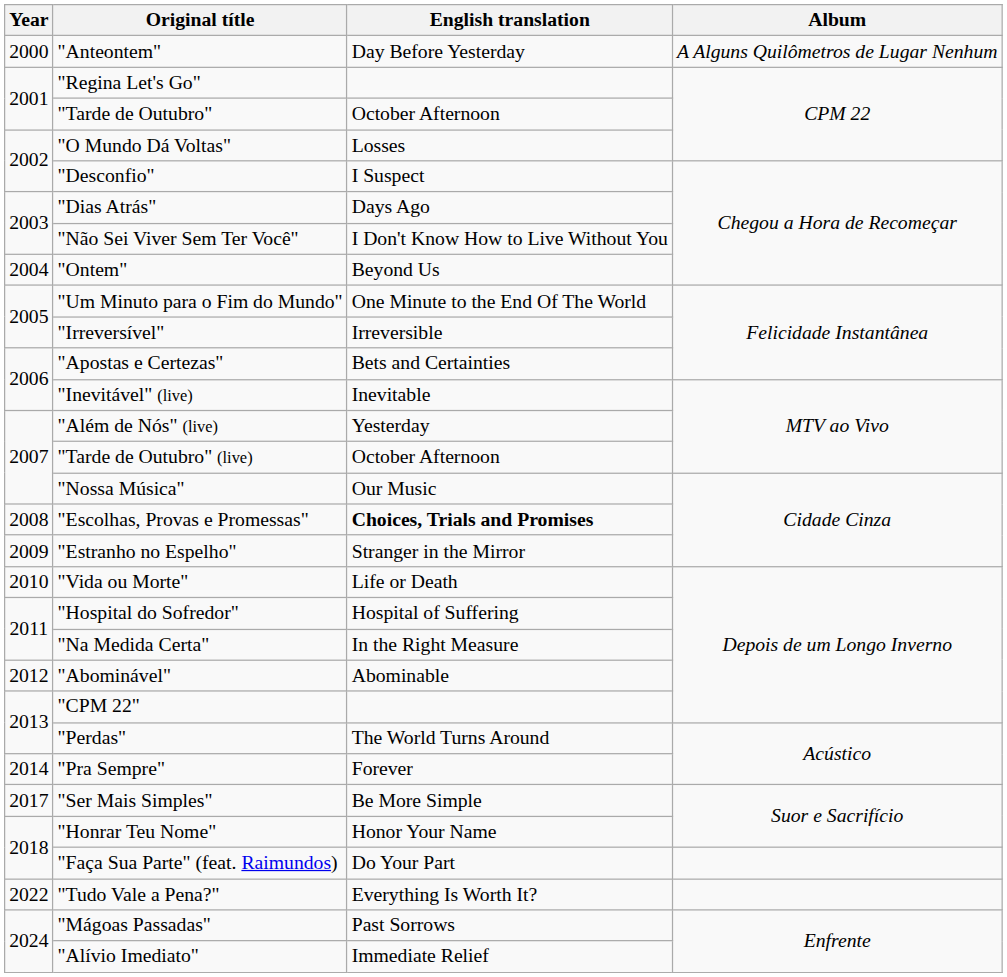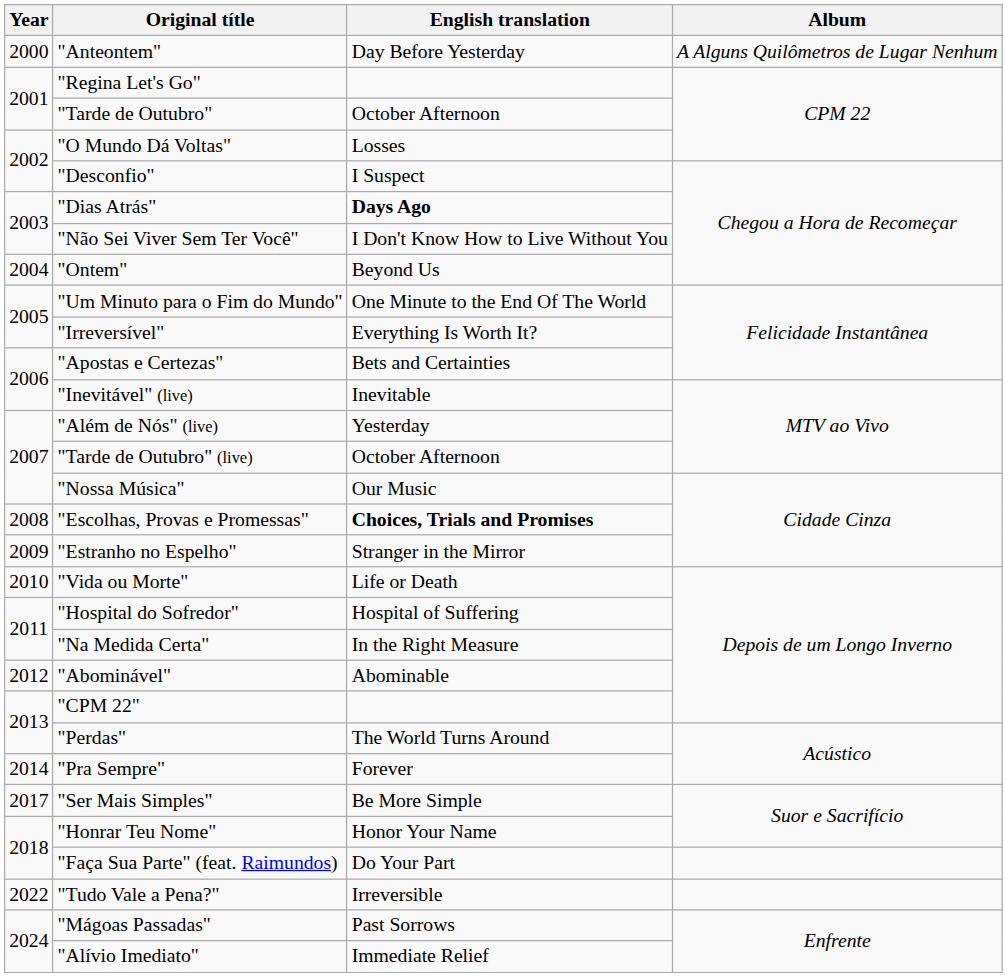 <table class="wikitable">
 <tr>
 <th>Year</th>
 <th>Original títle</th>
 <th>English translation</th>
 <th>Album</th>
 </tr>
 <tr>
 <td rowspan="1" align="center">2000</td>
 <td align="left">"Anteontem"</td>
 <td align="left">Day Before Yesterday</td>
 <td align="center"><em>A Alguns Quilômetros de Lugar Nenhum</em></td>
 </tr>
 <tr>
 <td rowspan="2" align="center">2001</td>
 <td align="left">"Regina Let's Go"</td>
 <td align="left"></td>
 <td rowspan="3" align="center"><em>CPM 22</em></td>
 </tr>
 <tr>
 <td align="left">"Tarde de Outubro"</td>
 <td align="left">October Afternoon</td>
 </tr>
 <tr>
 <td rowspan="2" align="center">2002</td>
 <td align="left">"O Mundo Dá Voltas"</td>
 <td align="left">Losses</td>
 </tr>
 <tr>
 <td align="left">"Desconfio"</td>
 <td align="left">I Suspect</td>
 <td rowspan="4" align="center"><em>Chegou a Hora de Recomeçar</em></td>
 </tr>
 <tr>
 <td rowspan="2" align="center">2003</td>
 <td align="left">"Dias Atrás"</td>
-<td align="left">Days Ago</td>
+<td align="left"><strong>Days Ago</strong></td>
 </tr>
 <tr>
 <td align="left">"Não Sei Viver Sem Ter Você"</td>
 <td align="left">I Don't Know How to Live Without You</td>
 </tr>
 <tr>
 <td rowspan="1" align="center">2004</td>
 <td align="left">"Ontem"</td>
 <td align="left">Beyond Us</td>
 </tr>
 <tr>
 <td rowspan="2" align="center">2005</td>
 <td align="left">"Um Minuto para o Fim do Mundo"</td>
 <td align="left">One Minute to the End Of The World</td>
 <td rowspan="3" align="center"><em>Felicidade Instantânea</em></td>
 </tr>
 <tr>
 <td align="left">"Irreversível"</td>
-<td align="left">Irreversible</td>
+<td>Everything Is Worth It?</td>
 </tr>
 <tr>
 <td rowspan="2" align="center">2006</td>
 <td align="left">"Apostas e Certezas"</td>
 <td align="left">Bets and Certainties</td>
 </tr>
 <tr>
 <td align="left">"Inevitável"  <small>(live)</small></td>
 <td align="left">Inevitable</td>
 <td rowspan="3" align="center"><em>MTV ao Vivo</em></td>
 </tr>
 <tr>
 <td rowspan="3" align="center">2007</td>
 <td align="left">"Além de Nós"  <small>(live)</small></td>
 <td align="left">Yesterday</td>
 </tr>
 <tr>
 <td align="left">"Tarde de Outubro" <small>(live)</small></td>
 <td align="left">October Afternoon</td>
 </tr>
 <tr>
 <td align="left">"Nossa Música"</td>
 <td align="left">Our Music</td>
 <td rowspan="3" align="center"><em>Cidade Cinza</em></td>
 </tr>
 <tr>
 <td rowspan="1" align="center">2008</td>
 <td align="left">"Escolhas, Provas e Promessas"</td>
 <td align="left"><strong>Choices, Trials and Promises</strong></td>
 </tr>
 <tr>
 <td rowspan="1" align="center">2009</td>
 <td align="left">"Estranho no Espelho"</td>
 <td align="left">Stranger in the Mirror</td>
 </tr>
 <tr>
 <td rowspan="1" align="center">2010</td>
 <td align="left">"Vida ou Morte"</td>
 <td align="left">Life or Death</td>
 <td rowspan="5" align="center"><em>Depois de um Longo Inverno</em></td>
 </tr>
 <tr>
 <td rowspan="2" align="center">2011</td>
 <td align="left">"Hospital do Sofredor"</td>
 <td align="left">Hospital of Suffering</td>
 </tr>
 <tr>
 <td align="left">"Na Medida Certa"</td>
 <td align="left">In the Right Measure</td>
 </tr>
 <tr>
 <td rowspan="1" align="center">2012</td>
 <td align="left">"Abominável"</td>
 <td align="left">Abominable</td>
 </tr>
 <tr>
 <td rowspan="2" align="center">2013</td>
 <td align="left">"CPM 22"</td>
 <td align="left"></td>
 </tr>
 <tr>
 <td align="left">"Perdas"</td>
 <td align="left">The World Turns Around</td>
 <td rowspan="2" align="center"><em>Acústico</em></td>
 </tr>
 <tr>
 <td>2014</td>
 <td align="left">"Pra Sempre"</td>
 <td align="left">Forever</td>
 </tr>
 <tr>
 <td>2017</td>
 <td align="left">"Ser Mais Simples"</td>
 <td align="left">Be More Simple</td>
 <td rowspan="2" align="center"><em>Suor e Sacrifício</em></td>
 </tr>
 <tr>
 <td rowspan="2">2018</td>
 <td>"Honrar Teu Nome"</td>
 <td>Honor Your Name</td>
 </tr>
 <tr>
 <td>"Faça Sua Parte" (feat. <a href='#'>Raimundos</a>)</td>
 <td>Do Your Part</td>
 <td></td>
 </tr>
 <tr>
 <td>2022</td>
 <td>"Tudo Vale a Pena?"</td>
-<td>Everything Is Worth It?</td>
+<td align="left">Irreversible</td>
 <td></td>
 </tr>
 <tr>
 <td rowspan="2">2024</td>
 <td align="left">"Mágoas Passadas"</td>
 <td align="left">Past Sorrows</td>
 <td rowspan="2" align="center"><em>Enfrente</em></td>
 </tr>
 <tr>
 <td align="left">"Alívio Imediato"</td>
 <td align="left">Immediate Relief</td>
 </tr>
 </table>
